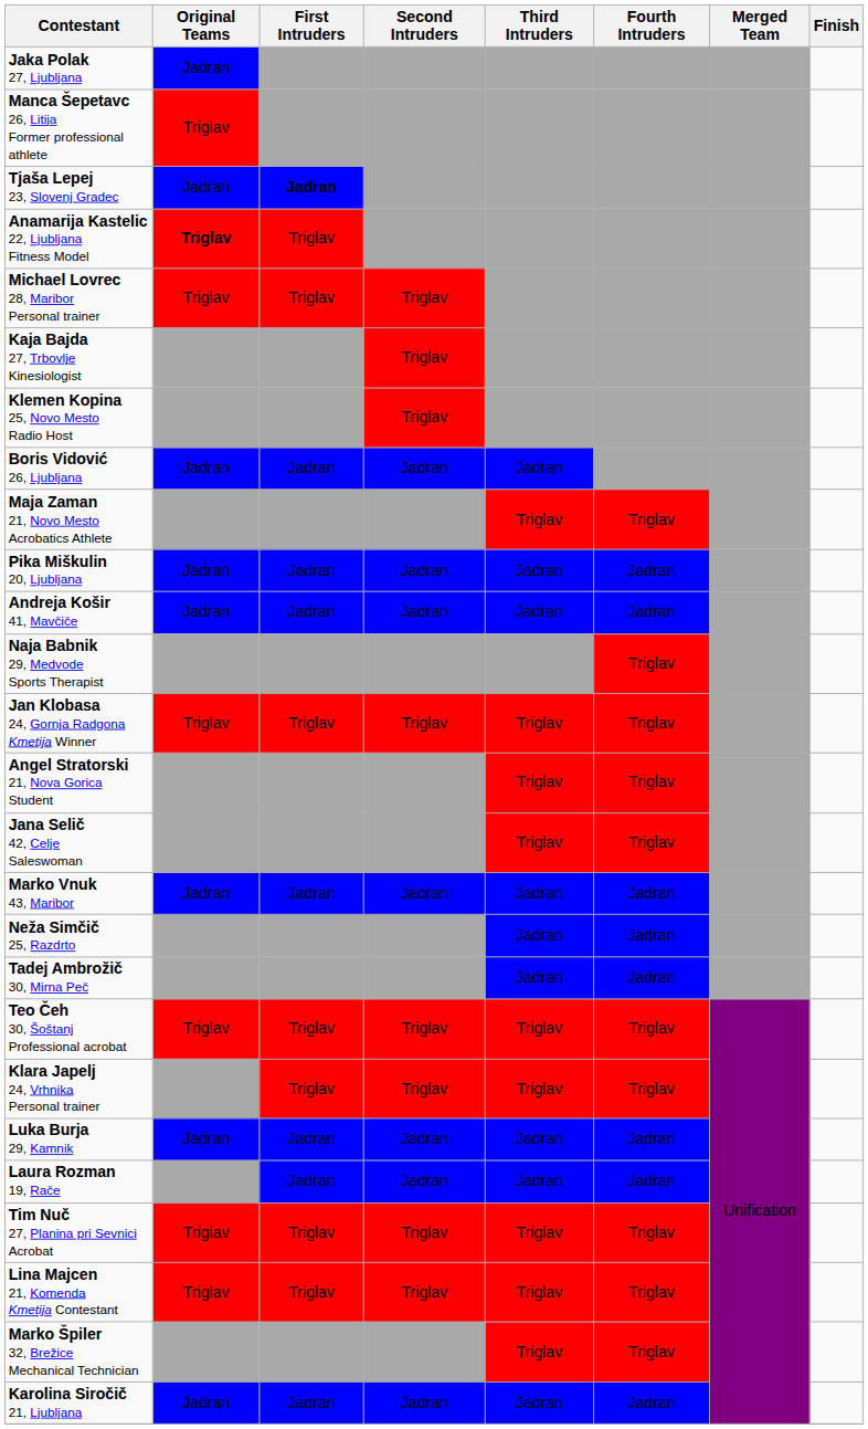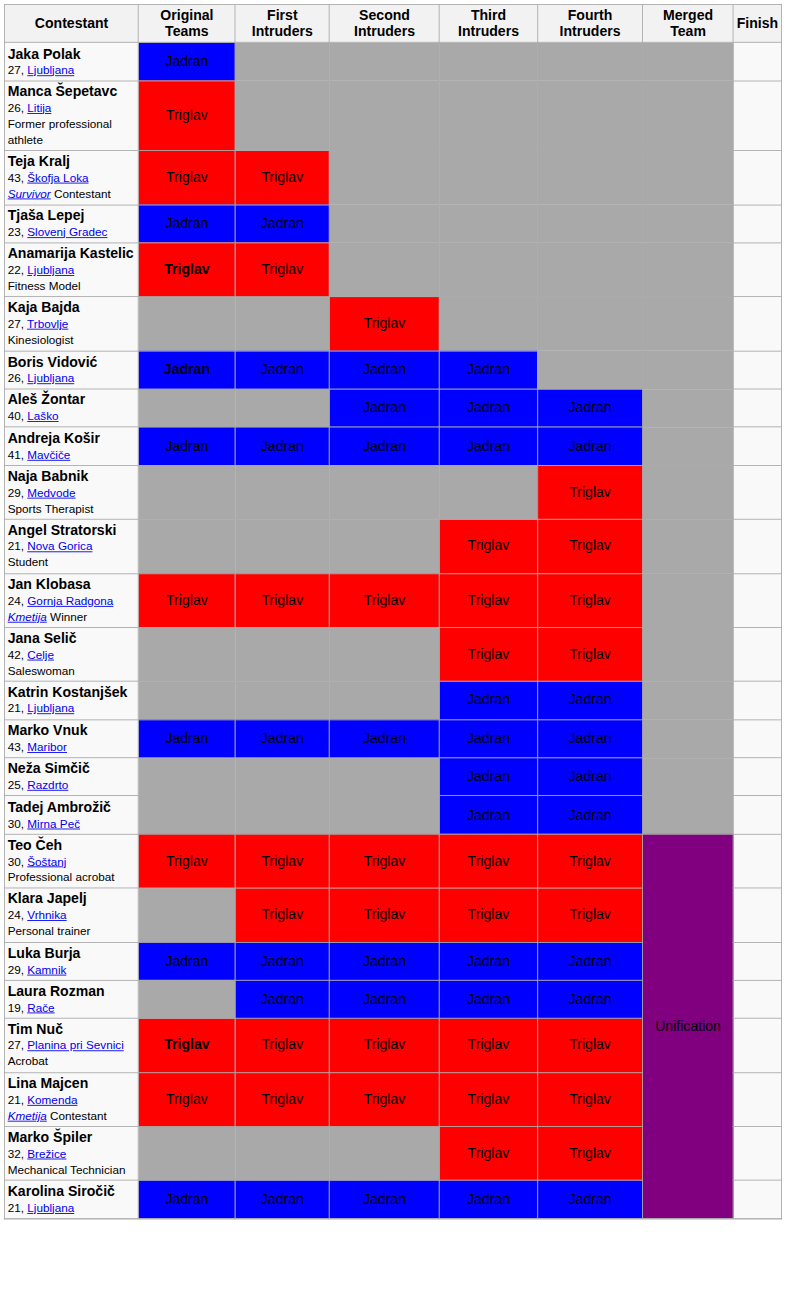 <table class="wikitable sortable" style="margin:auto; text-align:center">
 <tr>
 <th>Contestant</th>
 <th>Original Teams</th>
 <th>First Intruders</th>
 <th>Second Intruders</th>
 <th>Third Intruders</th>
 <th>Fourth Intruders</th>
 <th>Merged Team</th>
 <th>Finish</th>
 </tr>
 <tr>
 <td align="left"><strong>Jaka Polak</strong><br><small>27, <a href='#'>Ljubljana</a></small></td>
 <td bgcolor="blue" >Jadran</td>
 <td bgcolor="darkgrey"></td>
 <td bgcolor="darkgrey"></td>
 <td bgcolor="darkgrey"></td>
 <td bgcolor="darkgrey"></td>
 <td bgcolor="darkgrey"></td>
 <td></td>
 </tr>
 <tr>
 <td align="left"><strong>Manca Šepetavc</strong><br><small>26, <a href='#'>Litija</a><br>Former professional athlete</small></td>
 <td bgcolor="red">Triglav</td>
 <td bgcolor="darkgrey"></td>
 <td bgcolor="darkgrey"></td>
 <td bgcolor="darkgrey"></td>
 <td bgcolor="darkgrey"></td>
 <td bgcolor="darkgrey"></td>
 <td></td>
 </tr>
 <tr>
+<td align="left"><strong>Teja Kralj</strong><br><small>43, <a href='#'>Škofja Loka</a><br><em><a href='#'>Survivor</a></em> Contestant</small></td>
+<td bgcolor="red">Triglav</td>
+<td bgcolor="red">Triglav</td>
+<td bgcolor="darkgrey"></td>
+<td bgcolor="darkgrey"></td>
+<td bgcolor="darkgrey"></td>
+<td bgcolor="darkgrey"></td>
+<td></td>
+</tr>
+<tr>
 <td align="left"><strong>Tjaša Lepej</strong><br><small>23, <a href='#'>Slovenj Gradec</a></small></td>
 <td bgcolor="blue" >Jadran</td>
-<td bgcolor="blue" ><strong>Jadran</strong></td>
+<td bgcolor="blue" >Jadran</td>
 <td bgcolor="darkgrey"></td>
 <td bgcolor="darkgrey"></td>
 <td bgcolor="darkgrey"></td>
 <td bgcolor="darkgrey"></td>
 <td></td>
 </tr>
 <tr>
 <td align="left"><strong>Anamarija Kastelic</strong><br><small>22, <a href='#'>Ljubljana</a><br>Fitness Model</small></td>
 <td bgcolor="red"><strong>Triglav</strong></td>
 <td bgcolor="red">Triglav</td>
 <td bgcolor="darkgrey"></td>
 <td bgcolor="darkgrey"></td>
 <td bgcolor="darkgrey"></td>
 <td bgcolor="darkgrey"></td>
 <td></td>
 </tr>
 <tr>
-<td align="left"><strong>Michael Lovrec</strong><br><small>28, <a href='#'>Maribor</a><br>Personal trainer</small></td>
-<td bgcolor="red">Triglav</td>
-<td bgcolor="red">Triglav</td>
-<td bgcolor="red">Triglav</td>
-<td bgcolor="darkgrey"></td>
-<td bgcolor="darkgrey"></td>
-<td bgcolor="darkgrey"></td>
-<td></td>
-</tr>
-<tr>
 <td align="left"><strong>Kaja Bajda</strong><br><small>27, <a href='#'>Trbovlje</a><br>Kinesiologist</small></td>
 <td bgcolor="darkgrey"></td>
 <td bgcolor="darkgrey"></td>
 <td bgcolor="red">Triglav</td>
 <td bgcolor="darkgrey"></td>
 <td bgcolor="darkgrey"></td>
 <td bgcolor="darkgrey"></td>
 <td></td>
 </tr>
 <tr>
-<td align="left"><strong>Klemen Kopina</strong><br><small>25, <a href='#'>Novo Mesto</a><br>Radio Host</small></td>
-<td bgcolor="darkgrey"></td>
-<td bgcolor="darkgrey"></td>
-<td bgcolor="red">Triglav</td>
-<td bgcolor="darkgrey"></td>
-<td bgcolor="darkgrey"></td>
-<td bgcolor="darkgrey"></td>
-<td></td>
-</tr>
-<tr>
 <td align="left"><strong>Boris Vidović</strong><br><small>26, <a href='#'>Ljubljana</a></small></td>
-<td bgcolor="blue" >Jadran</td>
+<td bgcolor="blue" ><strong>Jadran</strong></td>
 <td bgcolor="blue" >Jadran</td>
 <td bgcolor="blue" >Jadran</td>
 <td bgcolor="blue" >Jadran</td>
 <td bgcolor="darkgrey"></td>
 <td bgcolor="darkgrey"></td>
 <td></td>
 </tr>
 <tr>
-<td align="left"><strong>Maja Zaman</strong><br><small>21, <a href='#'>Novo Mesto</a><br>Acrobatics Athlete</small></td>
+<td align="left"><strong>Aleš Žontar</strong><br><small>40, <a href='#'>Laško</a></small></td>
 <td bgcolor="darkgrey"></td>
 <td bgcolor="darkgrey"></td>
-<td bgcolor="darkgrey"></td>
-<td bgcolor="red">Triglav</td>
-<td bgcolor="red">Triglav</td>
-<td bgcolor="darkgrey"></td>
-<td></td>
-</tr>
-<tr>
-<td align="left"><strong>Pika Miškulin</strong><br><small>20, <a href='#'>Ljubljana</a></small></td>
-<td bgcolor="blue" >Jadran</td>
-<td bgcolor="blue" >Jadran</td>
 <td bgcolor="blue" >Jadran</td>
 <td bgcolor="blue" >Jadran</td>
 <td bgcolor="blue" >Jadran</td>
 <td bgcolor="darkgrey"></td>
 <td></td>
 </tr>
 <tr>
 <td align="left"><strong>Andreja Košir</strong><br><small>41, <a href='#'>Mavčiče</a></small></td>
 <td bgcolor="blue" >Jadran</td>
 <td bgcolor="blue" >Jadran</td>
 <td bgcolor="blue" >Jadran</td>
 <td bgcolor="blue" >Jadran</td>
 <td bgcolor="blue" >Jadran</td>
 <td bgcolor="darkgrey"></td>
 <td></td>
 </tr>
 <tr>
 <td align="left"><strong>Naja Babnik</strong><br><small>29, <a href='#'>Medvode</a><br>Sports Therapist</small></td>
 <td bgcolor="darkgrey"></td>
 <td bgcolor="darkgrey"></td>
 <td bgcolor="darkgrey"></td>
 <td bgcolor="darkgrey"></td>
 <td bgcolor="red">Triglav</td>
 <td bgcolor="darkgrey"></td>
 <td></td>
 </tr>
 <tr>
-<td align="left"><strong>Jan Klobasa</strong><br><small>24, <a href='#'>Gornja Radgona</a><br><em><a href='#'>Kmetija</a></em> Winner</small></td>
-<td bgcolor="red">Triglav</td>
-<td bgcolor="red">Triglav</td>
-<td bgcolor="red">Triglav</td>
+<td align="left"><strong>Angel Stratorski</strong><br><small>21, <a href='#'>Nova Gorica</a><br>Student</small></td>
+<td bgcolor="darkgrey"></td>
+<td bgcolor="darkgrey"></td>
+<td bgcolor="darkgrey"></td>
 <td bgcolor="red">Triglav</td>
 <td bgcolor="red">Triglav</td>
 <td bgcolor="darkgrey"></td>
 <td></td>
 </tr>
 <tr>
-<td align="left"><strong>Angel Stratorski</strong><br><small>21, <a href='#'>Nova Gorica</a><br>Student</small></td>
-<td bgcolor="darkgrey"></td>
-<td bgcolor="darkgrey"></td>
-<td bgcolor="darkgrey"></td>
+<td align="left"><strong>Jan Klobasa</strong><br><small>24, <a href='#'>Gornja Radgona</a><br><em><a href='#'>Kmetija</a></em> Winner</small></td>
+<td bgcolor="red">Triglav</td>
+<td bgcolor="red">Triglav</td>
+<td bgcolor="red">Triglav</td>
 <td bgcolor="red">Triglav</td>
 <td bgcolor="red">Triglav</td>
 <td bgcolor="darkgrey"></td>
 <td></td>
 </tr>
 <tr>
 <td align="left"><strong>Jana Selič</strong><br><small>42, <a href='#'>Celje</a><br>Saleswoman</small></td>
 <td bgcolor="darkgrey"></td>
 <td bgcolor="darkgrey"></td>
 <td bgcolor="darkgrey"></td>
 <td bgcolor="red">Triglav</td>
 <td bgcolor="red">Triglav</td>
+<td bgcolor="darkgrey"></td>
+<td></td>
+</tr>
+<tr>
+<td align="left"><strong>Katrin Kostanjšek</strong><br><small>21, <a href='#'>Ljubljana</a></small></td>
+<td bgcolor="darkgrey"></td>
+<td bgcolor="darkgrey"></td>
+<td bgcolor="darkgrey"></td>
+<td bgcolor="blue" >Jadran</td>
+<td bgcolor="blue" >Jadran</td>
 <td bgcolor="darkgrey"></td>
 <td></td>
 </tr>
 <tr>
 <td align="left"><strong>Marko Vnuk</strong><br><small>43, <a href='#'>Maribor</a></small></td>
 <td bgcolor="blue" >Jadran</td>
 <td bgcolor="blue" >Jadran</td>
 <td bgcolor="blue" >Jadran</td>
 <td bgcolor="blue" >Jadran</td>
 <td bgcolor="blue" >Jadran</td>
 <td bgcolor="darkgrey"></td>
 <td></td>
 </tr>
 <tr>
 <td align="left"><strong>Neža Simčič</strong><br><small>25, <a href='#'>Razdrto</a></small></td>
 <td bgcolor="darkgrey"></td>
 <td bgcolor="darkgrey"></td>
 <td bgcolor="darkgrey"></td>
 <td bgcolor="blue" >Jadran</td>
 <td bgcolor="blue" >Jadran</td>
 <td bgcolor="darkgrey"></td>
 <td></td>
 </tr>
 <tr>
 <td align="left"><strong>Tadej Ambrožič</strong><br><small>30, <a href='#'>Mirna Peč</a></small></td>
 <td bgcolor="darkgrey"></td>
 <td bgcolor="darkgrey"></td>
 <td bgcolor="darkgrey"></td>
 <td bgcolor="blue" >Jadran</td>
 <td bgcolor="blue" >Jadran</td>
 <td bgcolor="darkgrey"></td>
 <td></td>
 </tr>
 <tr>
 <td align="left"><strong>Teo Čeh</strong><br><small>30, <a href='#'>Šoštanj</a><br>Professional acrobat</small></td>
 <td bgcolor="red">Triglav</td>
 <td bgcolor="red">Triglav</td>
 <td bgcolor="red">Triglav</td>
 <td bgcolor="red">Triglav</td>
 <td bgcolor="red">Triglav</td>
 <td rowspan="8" bgcolor="purple" >Unification</td>
 <td></td>
 </tr>
 <tr>
 <td align="left"><strong>Klara Japelj</strong><br><small>24, <a href='#'>Vrhnika</a><br>Personal trainer</small></td>
 <td bgcolor="darkgrey"></td>
 <td bgcolor="red">Triglav</td>
 <td bgcolor="red">Triglav</td>
 <td bgcolor="red">Triglav</td>
 <td bgcolor="red">Triglav</td>
 <td></td>
 </tr>
 <tr>
 <td align="left"><strong>Luka Burja</strong><br><small>29, <a href='#'>Kamnik</a></small></td>
 <td bgcolor="blue" >Jadran</td>
 <td bgcolor="blue" >Jadran</td>
 <td bgcolor="blue" >Jadran</td>
 <td bgcolor="blue" >Jadran</td>
 <td bgcolor="blue" >Jadran</td>
 <td></td>
 </tr>
 <tr>
 <td align="left"><strong>Laura Rozman</strong><br><small>19, <a href='#'>Rače</a></small></td>
 <td bgcolor="darkgrey"></td>
 <td bgcolor="blue" >Jadran</td>
 <td bgcolor="blue" >Jadran</td>
 <td bgcolor="blue" >Jadran</td>
 <td bgcolor="blue" >Jadran</td>
 <td></td>
 </tr>
 <tr>
 <td align="left"><strong>Tim Nuč</strong><br><small>27, <a href='#'>Planina pri Sevnici</a><br>Acrobat</small></td>
-<td bgcolor="red">Triglav</td>
+<td bgcolor="red"><strong>Triglav</strong></td>
 <td bgcolor="red">Triglav</td>
 <td bgcolor="red">Triglav</td>
 <td bgcolor="red">Triglav</td>
 <td bgcolor="red">Triglav</td>
 <td></td>
 </tr>
 <tr>
 <td align="left"><strong>Lina Majcen</strong><br><small>21, <a href='#'>Komenda</a><br><em><a href='#'>Kmetija</a></em> Contestant</small></td>
 <td bgcolor="red">Triglav</td>
 <td bgcolor="red">Triglav</td>
 <td bgcolor="red">Triglav</td>
 <td bgcolor="red">Triglav</td>
 <td bgcolor="red">Triglav</td>
 <td></td>
 </tr>
 <tr>
 <td align="left"><strong>Marko Špiler</strong><br><small>32, <a href='#'>Brežice</a><br>Mechanical Technician</small></td>
 <td bgcolor="darkgrey"></td>
 <td bgcolor="darkgrey"></td>
 <td bgcolor="darkgrey"></td>
 <td bgcolor="red">Triglav</td>
 <td bgcolor="red">Triglav</td>
 <td></td>
 </tr>
 <tr>
 <td align="left"><strong>Karolina Siročič</strong><br><small>21, <a href='#'>Ljubljana</a></small></td>
 <td bgcolor="blue" >Jadran</td>
 <td bgcolor="blue" >Jadran</td>
 <td bgcolor="blue" >Jadran</td>
 <td bgcolor="blue" >Jadran</td>
 <td bgcolor="blue" >Jadran</td>
 <td></td>
 </tr>
 <tr>
 </tr>
 </table>
